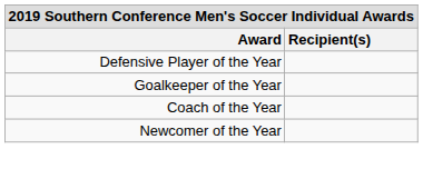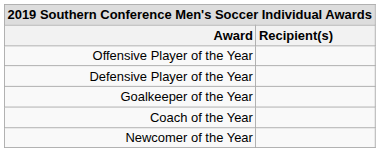 <table class="wikitable" style="white-space:nowrap; font-size:90%;">
 <tr>
 <td colspan="2" style="text-align:center; background:#ddd;"><strong>2019 Southern Conference Men's Soccer Individual Awards</strong></td>
 </tr>
 <tr>
 <th style="text-align:right;">Award</th>
 <th style="text-align:left;">Recipient(s)</th>
+</tr>
+<tr>
+<td style="text-align:right;">Offensive Player of the Year</td>
+<td style="text-align:left;"></td>
 </tr>
 <tr>
 <td style="text-align:right;">Defensive Player of the Year</td>
 <td style="text-align:left;"></td>
 </tr>
 <tr>
 <td style="text-align:right;">Goalkeeper of the Year</td>
 <td style="text-align:left;"></td>
 </tr>
 <tr>
 <td style="text-align:right;">Coach of the Year</td>
 <td style="text-align:left;"></td>
 </tr>
 <tr>
 <td style="text-align:right;">Newcomer of the Year</td>
 <td style="text-align:left;"></td>
 </tr>
 </table>
